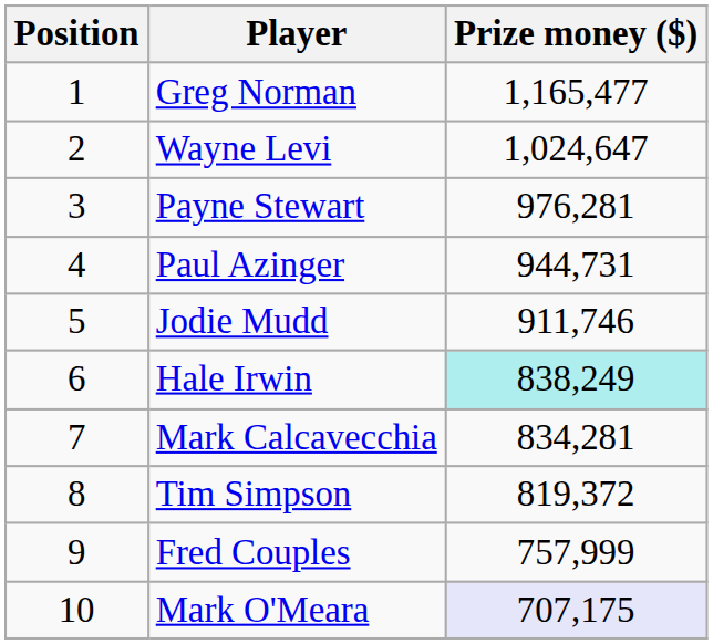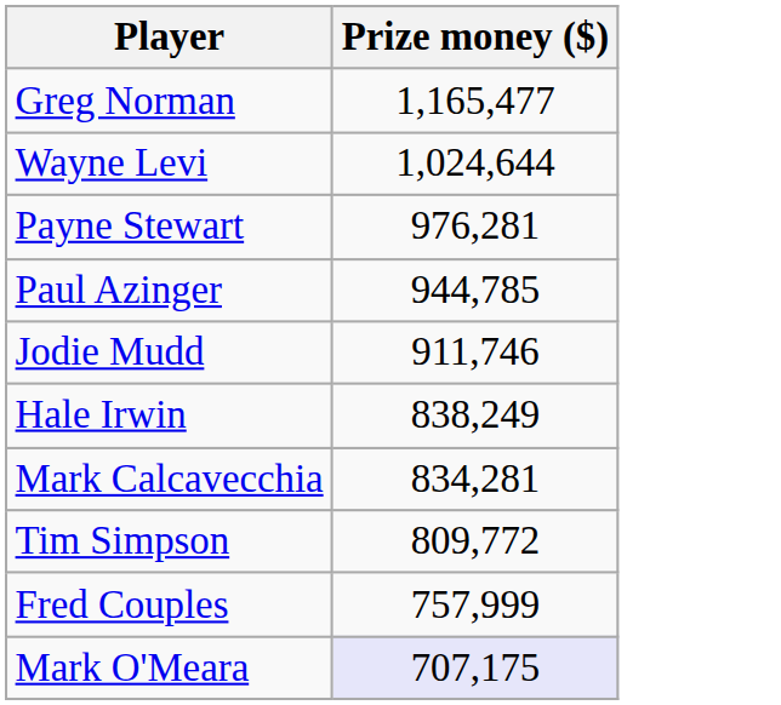 <table class="wikitable">
 <tr>
-<th>Position</th>
 <th>Player</th>
 <th>Prize money ($)</th>
 </tr>
 <tr>
-<td align=center>1</td>
 <td> <a href='#'>Greg Norman</a></td>
 <td align=center>1,165,477</td>
 </tr>
 <tr>
-<td align=center>2</td>
 <td> <a href='#'>Wayne Levi</a></td>
-<td align=center>1,024,647</td>
+<td align=center>1,024,644</td>
 </tr>
 <tr>
-<td align=center>3</td>
 <td> <a href='#'>Payne Stewart</a></td>
 <td align=center>976,281</td>
 </tr>
 <tr>
-<td align=center>4</td>
 <td> <a href='#'>Paul Azinger</a></td>
-<td align=center>944,731</td>
+<td align=center>944,785</td>
 </tr>
 <tr>
-<td align=center>5</td>
 <td> <a href='#'>Jodie Mudd</a></td>
 <td align=center>911,746</td>
 </tr>
 <tr>
-<td align=center>6</td>
 <td> <a href='#'>Hale Irwin</a></td>
-<td align=center style="background: paleturquoise;">838,249</td>
+<td align=center>838,249</td>
 </tr>
 <tr>
-<td align=center>7</td>
 <td> <a href='#'>Mark Calcavecchia</a></td>
 <td align=center>834,281</td>
 </tr>
 <tr>
-<td align=center>8</td>
 <td> <a href='#'>Tim Simpson</a></td>
-<td align=center>819,372</td>
+<td align=center>809,772</td>
 </tr>
 <tr>
-<td align=center>9</td>
 <td> <a href='#'>Fred Couples</a></td>
 <td align=center>757,999</td>
 </tr>
 <tr>
-<td align=center>10</td>
 <td> <a href='#'>Mark O'Meara</a></td>
 <td align=center style="background: lavender;">707,175</td>
 </tr>
 </table>
